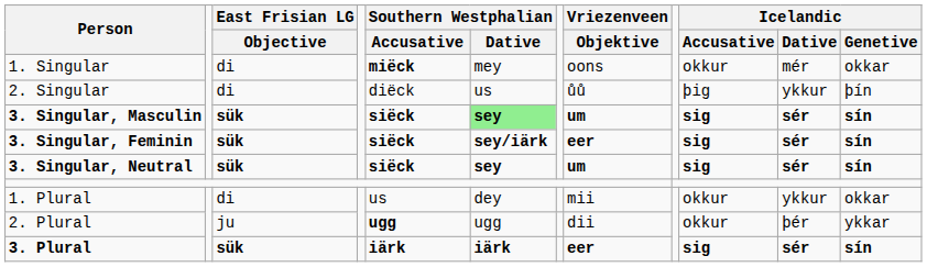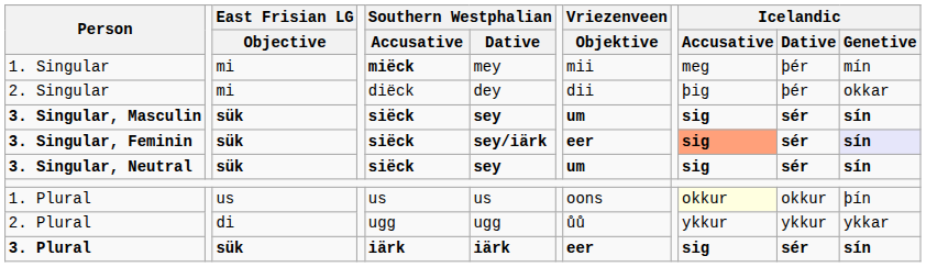 <table class="wikitable">
 <tr>
 <th rowspan="2">Person</th>
 <td rowspan="7"></td>
 <th>East Frisian LG</th>
 <td rowspan="7"></td>
 <th colspan="2">Southern Westphalian</th>
 <td rowspan="7"></td>
 <th>Vriezenveen</th>
 <td rowspan="7"></td>
 <th colspan="3">Icelandic</th>
 </tr>
 <tr>
 <th>Objective</th>
 <th>Accusative</th>
 <th>Dative</th>
 <th>Objektive</th>
 <th>Accusative</th>
 <th>Dative</th>
 <th>Genetive</th>
 </tr>
 <tr>
 <td>1. Singular</td>
-<td>di</td>
+<td>mi</td>
 <td><strong>miëck</strong></td>
 <td>mey</td>
-<td>oons</td>
-<td>okkur</td>
-<td>mér</td>
-<td>okkar</td>
+<td>mii</td>
+<td>meg</td>
+<td>þér</td>
+<td>mín</td>
 </tr>
 <tr>
 <td>2. Singular</td>
-<td>di</td>
+<td>mi</td>
 <td>diëck</td>
-<td>us</td>
-<td>ůů</td>
+<td>dey</td>
+<td>dii</td>
 <td>þig</td>
-<td>ykkur</td>
-<td>þín</td>
+<td>þér</td>
+<td>okkar</td>
 </tr>
 <tr>
 <td><strong>3. Singular, Masculin</strong></td>
 <td><strong>sük</strong></td>
 <td><strong>siëck</strong></td>
-<td style="background: lightgreen;"><strong>sey</strong></td>
+<td><strong>sey</strong></td>
 <td><strong>um</strong></td>
 <td><strong>sig</strong></td>
 <td><strong>sér</strong></td>
 <td><strong>sín</strong></td>
 </tr>
 <tr>
 <td><strong>3. Singular, Feminin</strong></td>
 <td><strong>sük</strong></td>
 <td><strong>siëck</strong></td>
 <td><strong>sey/iärk</strong></td>
 <td><strong>eer</strong></td>
-<td><strong>sig</strong></td>
+<td style="background: lightsalmon;"><strong>sig</strong></td>
 <td><strong>sér</strong></td>
-<td><strong>sín</strong></td>
+<td style="background: lavender;"><strong>sín</strong></td>
 </tr>
 <tr>
 <td><strong>3. Singular, Neutral</strong></td>
 <td><strong>sük</strong></td>
 <td><strong>siëck</strong></td>
 <td><strong>sey</strong></td>
 <td><strong>um</strong></td>
 <td><strong>sig</strong></td>
 <td><strong>sér</strong></td>
 <td><strong>sín</strong></td>
 </tr>
 <tr>
 <td colspan="8"></td>
 <td colspan="4"></td>
 </tr>
 <tr>
 <td>1. Plural</td>
 <td rowspan="3"></td>
-<td>di</td>
+<td>us</td>
 <td rowspan="2"></td>
 <td>us</td>
-<td>dey</td>
+<td>us</td>
 <td></td>
-<td>mii</td>
+<td>oons</td>
 <td rowspan="3"></td>
+<td style="background: lightyellow;">okkur</td>
 <td>okkur</td>
-<td>ykkur</td>
-<td>okkar</td>
+<td>þín</td>
 </tr>
 <tr>
 <td>2. Plural</td>
-<td>ju</td>
-<td><strong>ugg</strong></td>
+<td>di</td>
+<td>ugg</td>
 <td>ugg</td>
 <td></td>
-<td>dii</td>
-<td>okkur</td>
-<td>þér</td>
+<td>ůů</td>
+<td>ykkur</td>
+<td>ykkur</td>
 <td>ykkar</td>
 </tr>
 <tr>
 <td><strong>3. Plural</strong></td>
 <td><strong>sük</strong></td>
 <td></td>
 <td><strong>iärk</strong></td>
 <td><strong>iärk</strong></td>
 <td></td>
 <td><strong>eer</strong></td>
 <td><strong>sig</strong></td>
 <td><strong>sér</strong></td>
 <td><strong>sín</strong></td>
 </tr>
 </table>
